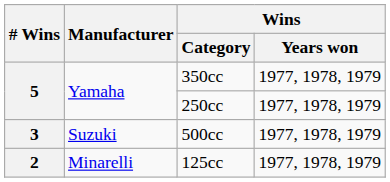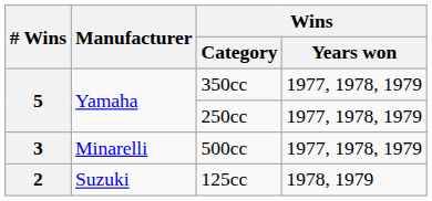 <table class="wikitable" style="font-size: 95%;">
 <tr>
 <th rowspan=2># Wins</th>
 <th rowspan=2>Manufacturer</th>
 <th colspan=2>Wins</th>
 </tr>
 <tr>
 <th>Category</th>
 <th>Years won</th>
 </tr>
 <tr>
 <th rowspan=2>5</th>
 <td rowspan=2> <a href='#'>Yamaha</a></td>
 <td>350cc</td>
 <td>1977, 1978, 1979</td>
 </tr>
 <tr>
 <td>250cc</td>
 <td>1977, 1978, 1979</td>
 </tr>
 <tr>
 <th>3</th>
-<td> <a href='#'>Suzuki</a></td>
+<td> <a href='#'>Minarelli</a></td>
 <td>500cc</td>
 <td>1977, 1978, 1979</td>
 </tr>
 <tr>
 <th>2</th>
-<td> <a href='#'>Minarelli</a></td>
+<td> <a href='#'>Suzuki</a></td>
 <td>125cc</td>
-<td>1977, 1978, 1979</td>
+<td>1978, 1979</td>
 </tr>
 </table>
